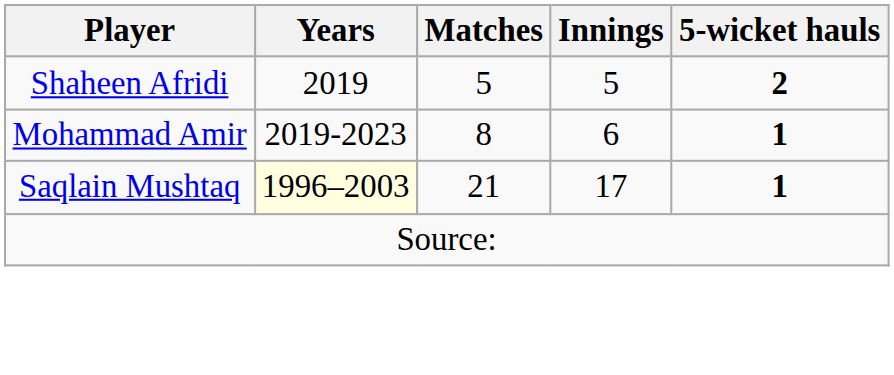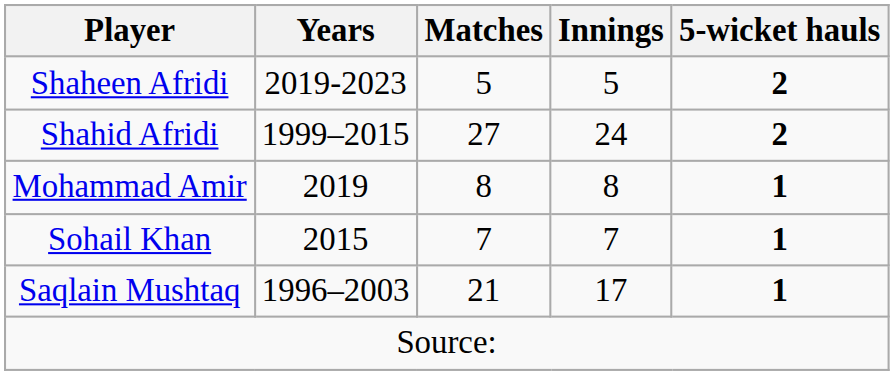 <table class="wikitable sortable" style="text-align:center">
 <tr>
 <th scope="col">Player</th>
 <th scope="col">Years</th>
 <th scope="col">Matches</th>
 <th scope="col">Innings</th>
 <th scope="col">5-wicket hauls</th>
 </tr>
 <tr>
 <td><a href='#'>Shaheen Afridi</a></td>
-<td>2019</td>
+<td>2019-2023</td>
 <td>5</td>
 <td>5</td>
 <td><strong>2</strong></td>
 </tr>
 <tr>
+<td><a href='#'>Shahid Afridi</a></td>
+<td>1999–2015</td>
+<td>27</td>
+<td>24</td>
+<td><strong>2</strong></td>
+</tr>
+<tr>
 <td><a href='#'>Mohammad Amir</a></td>
-<td>2019-2023</td>
+<td>2019</td>
 <td>8</td>
-<td>6</td>
+<td>8</td>
+<td><strong>1</strong></td>
+</tr>
+<tr>
+<td><a href='#'>Sohail Khan</a></td>
+<td>2015</td>
+<td>7</td>
+<td>7</td>
 <td><strong>1</strong></td>
 </tr>
 <tr>
 <td><a href='#'>Saqlain Mushtaq</a></td>
-<td style="background: lightyellow;">1996–2003</td>
+<td>1996–2003</td>
 <td>21</td>
 <td>17</td>
 <td><strong>1</strong></td>
 </tr>
 <tr>
 <td colspan="5">Source: </td>
 </tr>
 </table>
